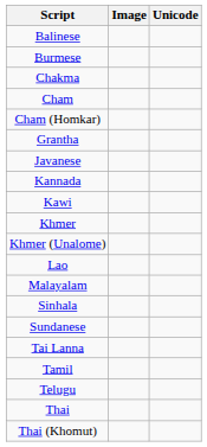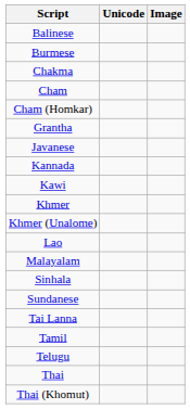 <table class="wikitable" style="text-align: center; margin: 10pt;">
 <tr>
 <th>Script</th>
+<th>Unicode</th>
 <th>Image</th>
-<th>Unicode</th>
 </tr>
 <tr>
 <td><a href='#'>Balinese</a></td>
 <td></td>
 <td></td>
 </tr>
 <tr>
 <td><a href='#'>Burmese</a></td>
 <td></td>
 <td></td>
 </tr>
 <tr>
 <td><a href='#'>Chakma</a></td>
 <td></td>
 <td></td>
 </tr>
 <tr>
 <td><a href='#'>Cham</a></td>
 <td></td>
 <td></td>
 </tr>
 <tr>
 <td><a href='#'>Cham</a> (Homkar)</td>
 <td></td>
 <td></td>
 </tr>
 <tr>
 <td><a href='#'>Grantha</a></td>
 <td></td>
 <td></td>
 </tr>
 <tr>
 <td><a href='#'>Javanese</a></td>
 <td></td>
 <td></td>
 </tr>
 <tr>
 <td><a href='#'>Kannada</a></td>
 <td></td>
 <td></td>
 </tr>
 <tr>
 <td><a href='#'>Kawi</a></td>
 <td></td>
 <td></td>
 </tr>
 <tr>
 <td><a href='#'>Khmer</a></td>
 <td></td>
 <td></td>
 </tr>
 <tr>
 <td><a href='#'>Khmer</a> (<a href='#'>Unalome</a>)</td>
 <td></td>
 <td></td>
 </tr>
 <tr>
 <td><a href='#'>Lao</a></td>
 <td></td>
 <td></td>
 </tr>
 <tr>
 <td><a href='#'>Malayalam</a></td>
 <td></td>
 <td></td>
 </tr>
 <tr>
 <td><a href='#'>Sinhala</a></td>
 <td></td>
 <td></td>
 </tr>
 <tr>
 <td><a href='#'>Sundanese</a></td>
 <td></td>
 <td></td>
 </tr>
 <tr>
 <td><a href='#'>Tai Lanna</a></td>
 <td></td>
 <td></td>
 </tr>
 <tr>
 <td><a href='#'>Tamil</a></td>
 <td></td>
 <td></td>
 </tr>
 <tr>
 <td><a href='#'>Telugu</a></td>
 <td></td>
 <td></td>
 </tr>
 <tr>
 <td><a href='#'>Thai</a></td>
 <td></td>
 <td></td>
 </tr>
 <tr>
 <td><a href='#'>Thai</a> (Khomut)</td>
 <td></td>
 <td></td>
 </tr>
 </table>
